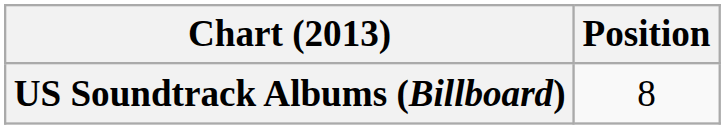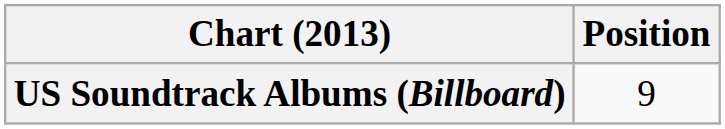 <table class="wikitable sortable plainrowheaders" style="text-align:center">
 <tr>
 <th scope="col">Chart (2013)</th>
 <th scope="col">Position</th>
 </tr>
 <tr>
 <th scope="row">US Soundtrack Albums (<em>Billboard</em>)</th>
-<td>8</td>
+<td>9</td>
 </tr>
 </table>
